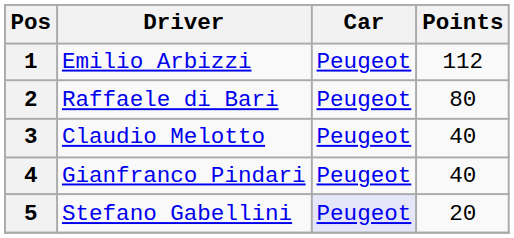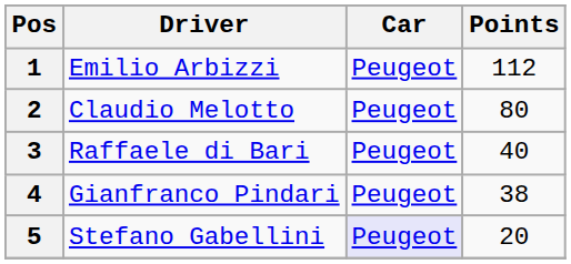 <table class="wikitable" style="font-size: 90%">
 <tr>
 <th>Pos</th>
 <th>Driver</th>
 <th>Car</th>
 <th>Points</th>
 </tr>
 <tr>
 <th>1</th>
 <td> <a href='#'>Emilio Arbizzi</a></td>
 <td><a href='#'>Peugeot</a></td>
 <td align="center">112</td>
 </tr>
 <tr>
 <th>2</th>
-<td> <a href='#'>Raffaele di Bari</a></td>
+<td> <a href='#'>Claudio Melotto</a></td>
 <td><a href='#'>Peugeot</a></td>
 <td align="center">80</td>
 </tr>
 <tr>
 <th>3</th>
-<td> <a href='#'>Claudio Melotto</a></td>
+<td> <a href='#'>Raffaele di Bari</a></td>
 <td><a href='#'>Peugeot</a></td>
 <td align="center">40</td>
 </tr>
 <tr>
 <th>4</th>
 <td> <a href='#'>Gianfranco Pindari</a></td>
 <td><a href='#'>Peugeot</a></td>
-<td align="center">40</td>
+<td align="center">38</td>
 </tr>
 <tr>
 <th>5</th>
 <td> <a href='#'>Stefano Gabellini</a></td>
 <td style="background: lavender;"><a href='#'>Peugeot</a></td>
 <td align="center">20</td>
 </tr>
 <tr>
 </tr>
 </table>
